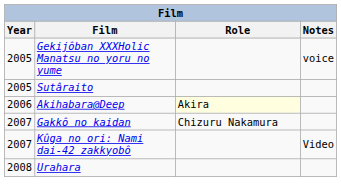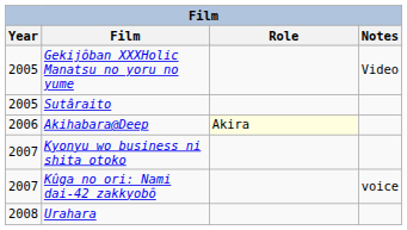 <table class="wikitable">
 <tr>
 <th colspan="4" style="background: LightSteelBlue;">Film</th>
 </tr>
 <tr style="background:#ccc;">
 <th>Year</th>
 <th style="width:170px;">Film</th>
 <th style="width:150px;">Role</th>
 <th>Notes</th>
 </tr>
 <tr>
 <td>2005</td>
 <td><em><a href='#'>Gekijôban XXXHolic Manatsu no yoru no yume</a></em></td>
 <td></td>
-<td>voice</td>
+<td>Video</td>
 </tr>
 <tr>
 <td>2005</td>
 <td><em><a href='#'>Sutâraito</a></em></td>
 <td></td>
 <td></td>
 </tr>
 <tr>
 <td>2006</td>
 <td><em><a href='#'>Akihabara@Deep</a></em></td>
 <td style="background: lightyellow;">Akira</td>
 <td></td>
 </tr>
 <tr>
 <td>2007</td>
-<td><em><a href='#'>Gakkô no kaidan</a></em></td>
-<td>Chizuru Nakamura</td>
+<td><em><a href='#'>Kyonyu wo business ni shita otoko</a></em></td>
+<td></td>
 <td></td>
 </tr>
 <tr>
 <td>2007</td>
 <td><em><a href='#'>Kûga no ori: Nami dai-42 zakkyobô</a></em></td>
 <td></td>
-<td>Video</td>
+<td>voice</td>
 </tr>
 <tr>
 <td>2008</td>
 <td><em><a href='#'>Urahara</a></em></td>
 <td></td>
 <td></td>
 </tr>
 </table>
